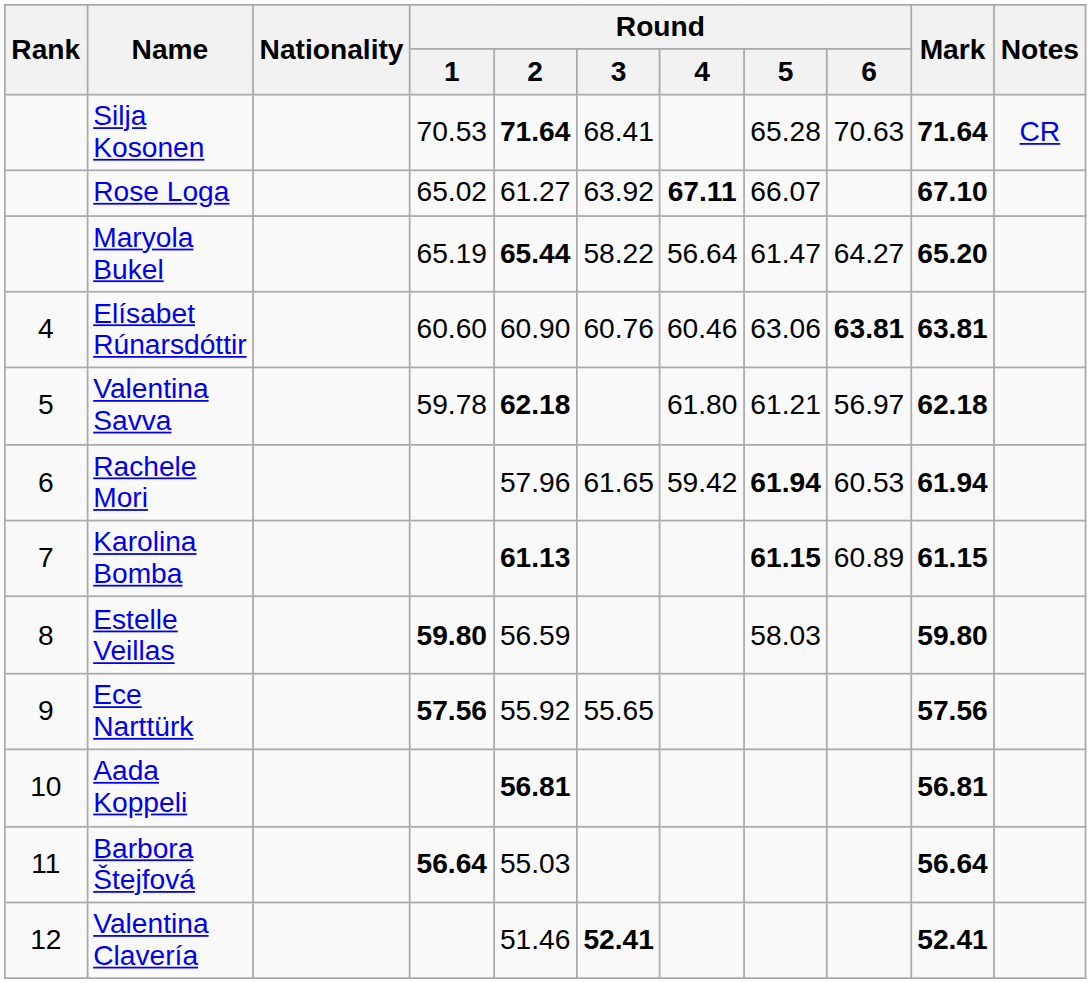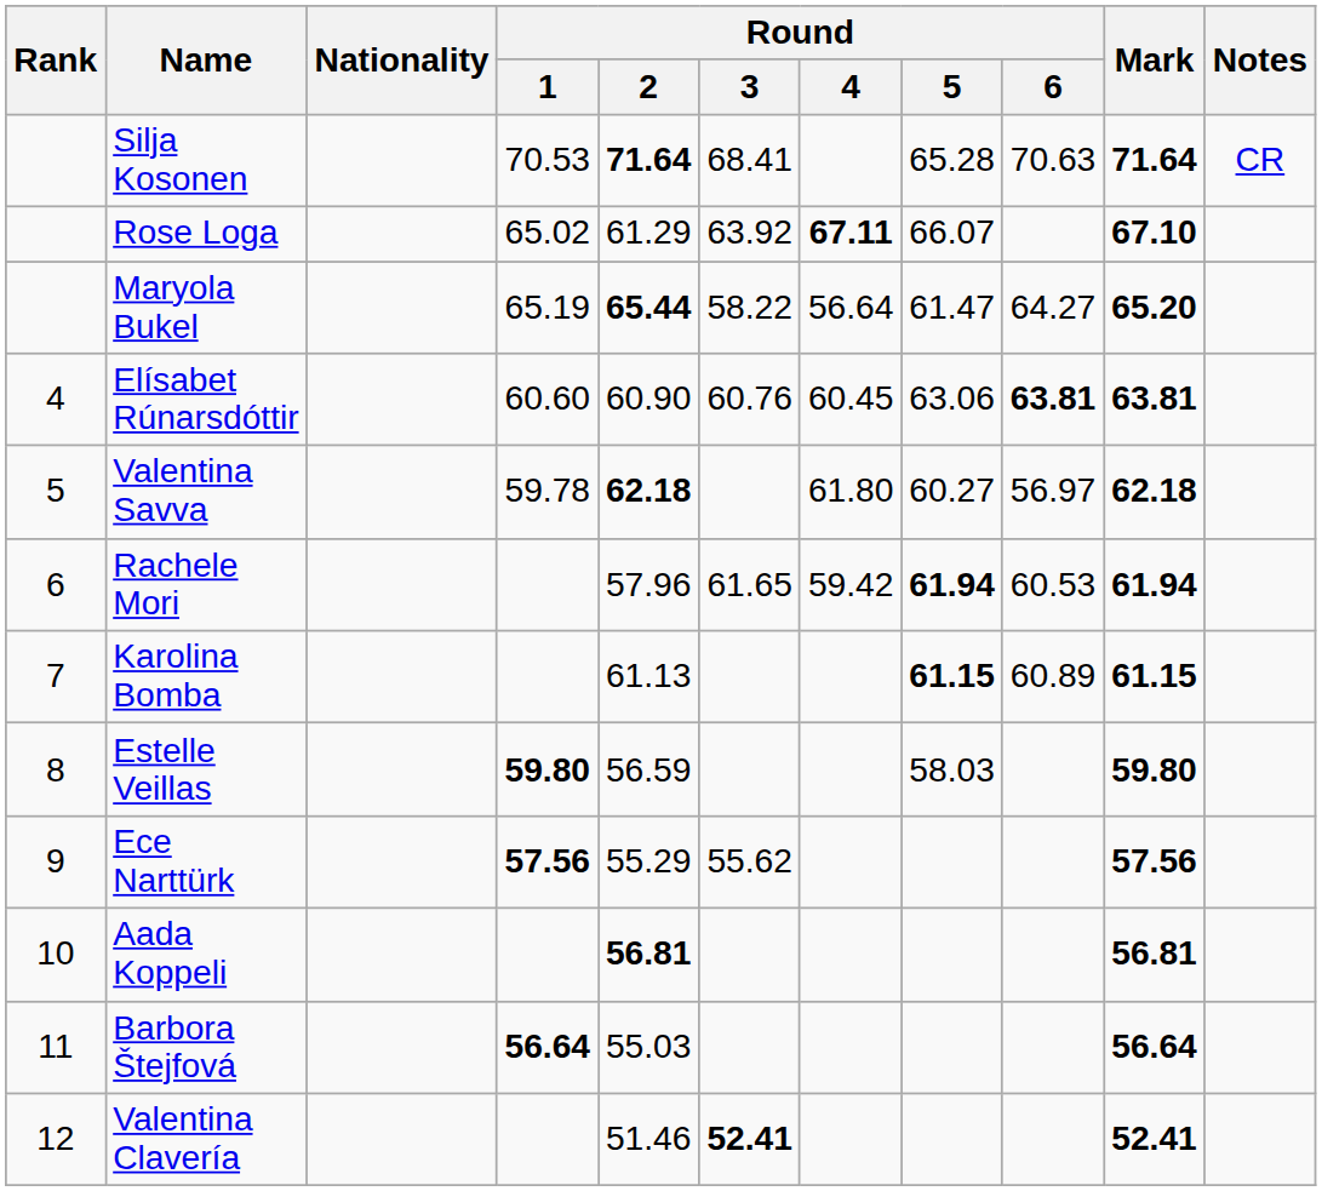 <table class="wikitable sortable" style="text-align:center">
 <tr>
 <th rowspan=2>Rank</th>
 <th rowspan=2>Name</th>
 <th rowspan=2>Nationality</th>
 <th colspan=6>Round</th>
 <th rowspan=2>Mark</th>
 <th rowspan=2>Notes</th>
 </tr>
 <tr>
 <th>1</th>
 <th>2</th>
 <th>3</th>
 <th>4</th>
 <th>5</th>
 <th>6</th>
 </tr>
 <tr>
 <td></td>
 <td align=left><a href='#'>Silja Kosonen</a></td>
 <td align=left></td>
 <td>70.53</td>
 <td><strong>71.64</strong></td>
 <td>68.41</td>
 <td></td>
 <td>65.28</td>
 <td>70.63</td>
 <td><strong>71.64</strong></td>
 <td><a href='#'>CR</a></td>
 </tr>
 <tr>
 <td></td>
 <td align=left><a href='#'>Rose Loga</a></td>
 <td align=left></td>
 <td>65.02</td>
-<td>61.27</td>
+<td>61.29</td>
 <td>63.92</td>
 <td><strong>67.11</strong></td>
 <td>66.07</td>
 <td></td>
 <td><strong>67.10</strong></td>
 <td></td>
 </tr>
 <tr>
 <td></td>
 <td align=left><a href='#'>Maryola Bukel</a></td>
 <td align=left></td>
 <td>65.19</td>
 <td><strong>65.44</strong></td>
 <td>58.22</td>
 <td>56.64</td>
 <td>61.47</td>
 <td>64.27</td>
 <td><strong>65.20</strong></td>
 <td></td>
 </tr>
 <tr>
 <td>4</td>
 <td align=left><a href='#'>Elísabet Rúnarsdóttir</a></td>
 <td align=left></td>
 <td>60.60</td>
 <td>60.90</td>
 <td>60.76</td>
-<td>60.46</td>
+<td>60.45</td>
 <td>63.06</td>
 <td><strong>63.81</strong></td>
 <td><strong>63.81</strong></td>
 <td></td>
 </tr>
 <tr>
 <td>5</td>
 <td align=left><a href='#'>Valentina Savva</a></td>
 <td align=left></td>
 <td>59.78</td>
 <td><strong>62.18</strong></td>
 <td></td>
 <td>61.80</td>
-<td>61.21</td>
+<td>60.27</td>
 <td>56.97</td>
 <td><strong>62.18</strong></td>
 <td></td>
 </tr>
 <tr>
 <td>6</td>
 <td align=left><a href='#'>Rachele Mori</a></td>
 <td align=left></td>
 <td></td>
 <td>57.96</td>
 <td>61.65</td>
 <td>59.42</td>
 <td><strong>61.94</strong></td>
 <td>60.53</td>
 <td><strong>61.94</strong></td>
 <td></td>
 </tr>
 <tr>
 <td>7</td>
 <td align=left><a href='#'>Karolina Bomba</a></td>
 <td align=left></td>
 <td></td>
-<td><strong>61.13</strong></td>
+<td>61.13</td>
 <td></td>
 <td></td>
 <td><strong>61.15</strong></td>
 <td>60.89</td>
 <td><strong>61.15</strong></td>
 <td></td>
 </tr>
 <tr>
 <td>8</td>
 <td align=left><a href='#'>Estelle Veillas</a></td>
 <td align=left></td>
 <td><strong>59.80</strong></td>
 <td>56.59</td>
 <td></td>
 <td></td>
 <td>58.03</td>
 <td></td>
 <td><strong>59.80</strong></td>
 <td></td>
 </tr>
 <tr>
 <td>9</td>
 <td align=left><a href='#'>Ece Narttürk</a></td>
 <td align=left></td>
 <td><strong>57.56</strong></td>
-<td>55.92</td>
-<td>55.65</td>
+<td>55.29</td>
+<td>55.62</td>
 <td></td>
 <td></td>
 <td></td>
 <td><strong>57.56</strong></td>
 <td></td>
 </tr>
 <tr>
 <td>10</td>
 <td align=left><a href='#'>Aada Koppeli</a></td>
 <td align=left></td>
 <td></td>
 <td><strong>56.81</strong></td>
 <td></td>
 <td></td>
 <td></td>
 <td></td>
 <td><strong>56.81</strong></td>
 <td></td>
 </tr>
 <tr>
 <td>11</td>
 <td align=left><a href='#'>Barbora Štejfová</a></td>
 <td align=left></td>
 <td><strong>56.64</strong></td>
 <td>55.03</td>
 <td></td>
 <td></td>
 <td></td>
 <td></td>
 <td><strong>56.64</strong></td>
 <td></td>
 </tr>
 <tr>
 <td>12</td>
 <td align=left><a href='#'>Valentina Clavería</a></td>
 <td align=left></td>
 <td></td>
 <td>51.46</td>
 <td><strong>52.41</strong></td>
 <td></td>
 <td></td>
 <td></td>
 <td><strong>52.41</strong></td>
 <td></td>
 </tr>
 </table>
